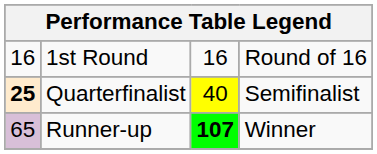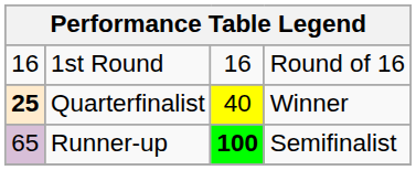 <table class="wikitable" style="font-size:78%">
 <tr>
 <th colspan=4>Performance Table Legend</th>
 </tr>
 <tr>
 <td align="center">16</td>
 <td>1st Round</td>
 <td align="center">16</td>
 <td>Round of 16</td>
 </tr>
 <tr>
 <td align="center" style="background:#ffebcd;"><strong>25</strong></td>
 <td>Quarterfinalist</td>
 <td align="center" style="background:yellow;">40</td>
-<td>Semifinalist</td>
+<td>Winner</td>
 </tr>
 <tr>
 <td align="center" style="background:#D8BFD8;">65</td>
 <td>Runner-up</td>
-<td align="center" style="background:#00ff00;font-weight:bold;">107</td>
-<td>Winner</td>
+<td align="center" style="background:#00ff00;font-weight:bold;">100</td>
+<td>Semifinalist</td>
 </tr>
 <tr>
 </tr>
 </table>
